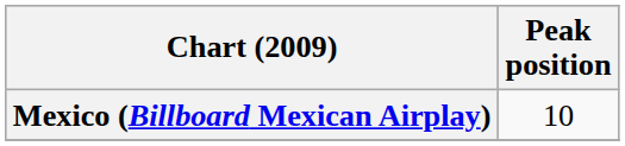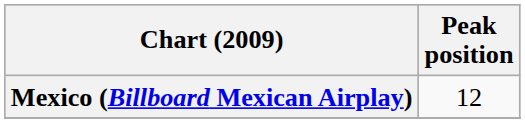 <table class="wikitable sortable plainrowheaders" style="text-align:center">
 <tr>
 <th scope="col">Chart (2009)</th>
 <th scope="col">Peak<br>position</th>
 </tr>
 <tr>
 <th scope="row">Mexico  (<a href='#'><em>Billboard</em> Mexican Airplay</a>)</th>
-<td style="text-align:center;">10</td>
+<td style="text-align:center;">12</td>
 </tr>
 <tr>
 </tr>
 <tr>
 </tr>
 <tr>
 </tr>
 </table>
